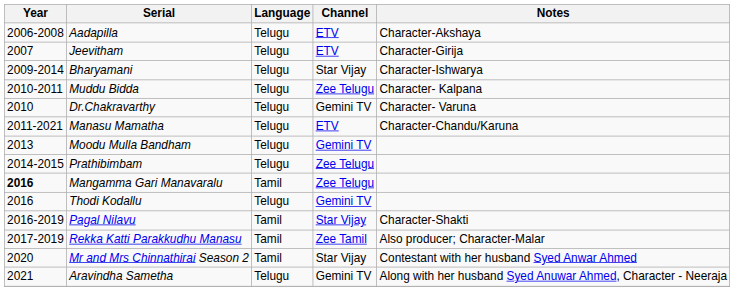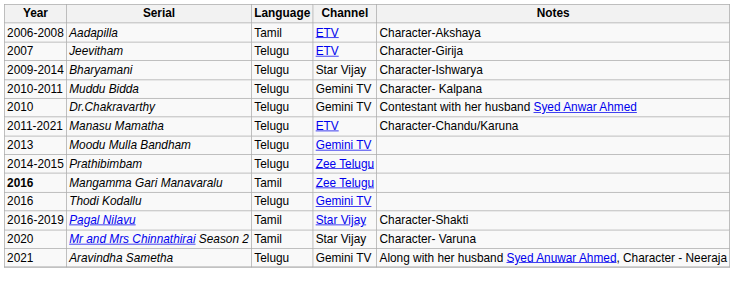 <table class="wikitable sortable">
 <tr>
 <th>Year</th>
 <th>Serial</th>
 <th>Language</th>
 <th>Channel</th>
 <th>Notes</th>
 </tr>
 <tr>
 <td>2006-2008</td>
 <td><em>Aadapilla</em></td>
-<td>Telugu</td>
+<td>Tamil</td>
 <td><a href='#'>ETV</a></td>
 <td>Character-Akshaya</td>
 </tr>
 <tr>
 <td>2007</td>
 <td><em>Jeevitham</em></td>
 <td>Telugu</td>
 <td><a href='#'>ETV</a></td>
 <td>Character-Girija</td>
 </tr>
 <tr>
 <td>2009-2014</td>
 <td><em>Bharyamani</em></td>
 <td>Telugu</td>
 <td>Star Vijay</td>
 <td>Character-Ishwarya</td>
 </tr>
 <tr>
 <td>2010-2011</td>
 <td><em>Muddu Bidda</em></td>
 <td>Telugu</td>
-<td><a href='#'>Zee Telugu</a></td>
+<td>Gemini TV</td>
 <td>Character- Kalpana</td>
 </tr>
 <tr>
 <td>2010</td>
 <td><em>Dr.Chakravarthy</em></td>
 <td>Telugu</td>
 <td>Gemini TV</td>
-<td>Character- Varuna</td>
+<td>Contestant with her husband <a href='#'>Syed Anwar Ahmed</a></td>
 </tr>
 <tr>
 <td>2011-2021</td>
 <td><em>Manasu Mamatha</em></td>
 <td>Telugu</td>
 <td><a href='#'>ETV</a></td>
 <td>Character-Chandu/Karuna</td>
 </tr>
 <tr>
 <td>2013</td>
 <td><em>Moodu Mulla Bandham</em></td>
 <td>Telugu</td>
 <td><a href='#'>Gemini TV</a></td>
 <td></td>
 </tr>
 <tr>
 <td>2014-2015</td>
 <td><em>Prathibimbam</em></td>
 <td>Telugu</td>
 <td><a href='#'>Zee Telugu</a></td>
 <td></td>
 </tr>
 <tr>
 <td><strong>2016</strong></td>
 <td><em>Mangamma Gari Manavaralu</em></td>
 <td>Tamil</td>
 <td><a href='#'>Zee Telugu</a></td>
 <td></td>
 </tr>
 <tr>
 <td>2016</td>
 <td><em>Thodi Kodallu</em></td>
 <td>Telugu</td>
 <td><a href='#'>Gemini TV</a></td>
 <td></td>
 </tr>
 <tr>
 <td>2016-2019</td>
 <td><em><a href='#'>Pagal Nilavu</a></em></td>
 <td>Tamil</td>
 <td><a href='#'>Star Vijay</a></td>
 <td>Character-Shakti</td>
 </tr>
 <tr>
-<td>2017-2019</td>
-<td><em><a href='#'>Rekka Katti Parakkudhu Manasu</a></em></td>
-<td>Tamil</td>
-<td><a href='#'>Zee Tamil</a></td>
-<td>Also producer; Character-Malar</td>
-</tr>
-<tr>
 <td>2020</td>
 <td><em><a href='#'>Mr and Mrs Chinnathirai</a> Season 2</em></td>
 <td>Tamil</td>
 <td>Star Vijay</td>
-<td>Contestant with her husband <a href='#'>Syed Anwar Ahmed</a></td>
+<td>Character- Varuna</td>
 </tr>
 <tr>
 <td>2021</td>
 <td><em>Aravindha Sametha</em></td>
 <td>Telugu</td>
 <td>Gemini TV</td>
 <td>Along with her husband <a href='#'>Syed Anuwar Ahmed</a>, Character - Neeraja</td>
 </tr>
 <tr>
 </tr>
 </table>
